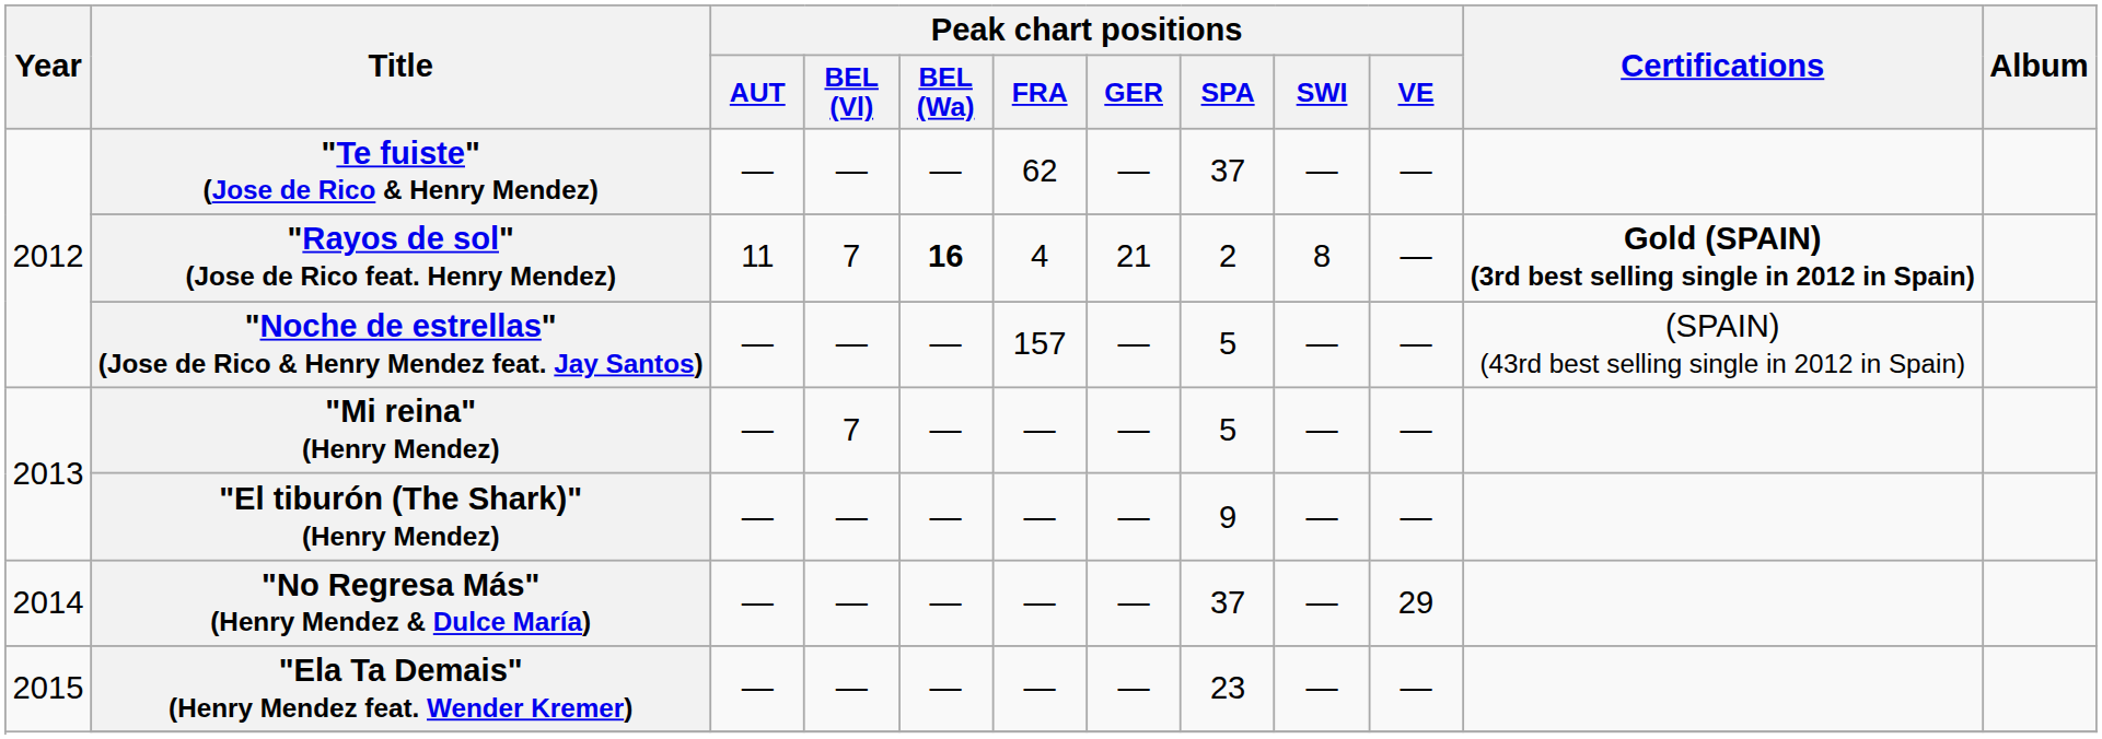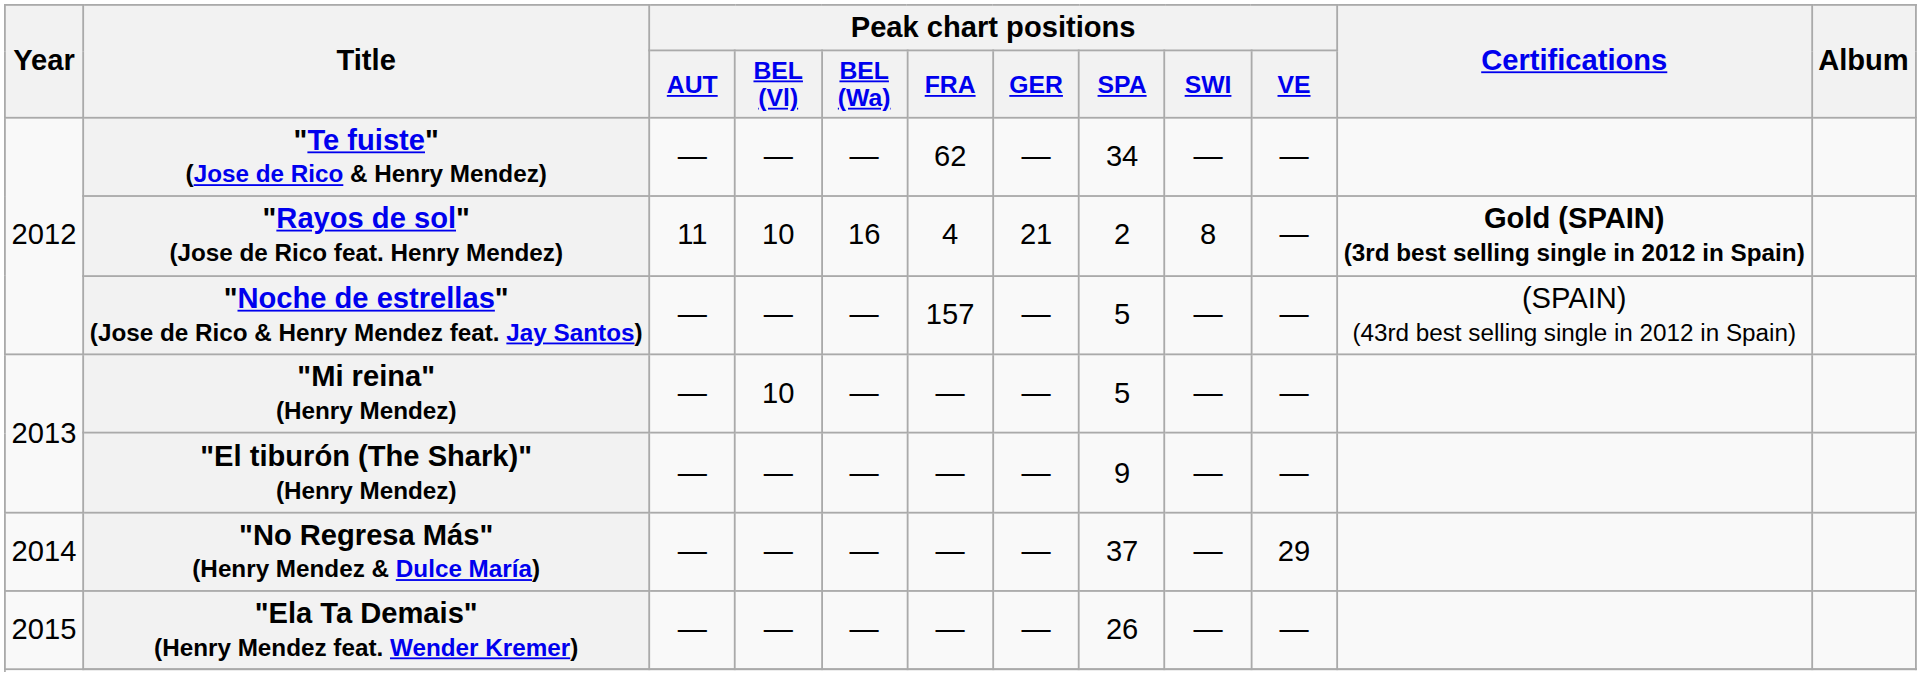 <table class="wikitable plainrowheaders" style="text-align:center;">
 <tr>
 <th scope="col" rowspan="2">Year</th>
 <th scope="col" rowspan="2">Title</th>
 <th scope="col" colspan="8">Peak chart positions</th>
 <th scope="col" rowspan="2"><a href='#'>Certifications</a></th>
 <th scope="col" rowspan="2">Album</th>
 </tr>
 <tr>
 <th scope="col" style="width:3em;font-size:85%;"><a href='#'>AUT</a><br></th>
 <th scope="col" style="width:3em;font-size:85%;"><a href='#'>BEL <br>(Vl)</a><br></th>
 <th scope="col" style="width:3em;font-size:85%;"><a href='#'>BEL <br>(Wa)</a><br></th>
 <th scope="col" style="width:3em;font-size:85%;"><a href='#'>FRA</a><br></th>
 <th scope="col" style="width:3em;font-size:85%;"><a href='#'>GER</a></th>
 <th scope="col" style="width:3em;font-size:85%;"><a href='#'>SPA</a><br></th>
 <th scope="col" style="width:3em;font-size:85%;"><a href='#'>SWI</a><br></th>
 <th scope="col" style="width:3em;font-size:85%;"><a href='#'>VE</a></th>
 </tr>
 <tr>
 <td rowspan="3">2012</td>
 <th scope="row">"<a href='#'>Te fuiste</a>" <br><small>(<a href='#'>Jose de Rico</a> & Henry Mendez)</small></th>
 <td>—</td>
 <td>—</td>
 <td>—</td>
 <td>62</td>
 <td>—</td>
-<td>37</td>
+<td>34</td>
 <td>—</td>
 <td>—</td>
 <td></td>
 <td></td>
 </tr>
 <tr>
 <th scope="row">"<a href='#'>Rayos de sol</a>" <br><small>(Jose de Rico feat. Henry Mendez)</small></th>
 <td>11</td>
-<td>7</td>
-<td><strong>16</strong></td>
+<td>10</td>
+<td>16</td>
 <td>4</td>
 <td>21</td>
 <td>2</td>
 <td>8</td>
 <td>—</td>
 <td><strong>Gold (SPAIN)<br><small>(3rd best selling single in 2012 in Spain)</small></strong></td>
 <td></td>
 </tr>
 <tr>
 <th scope="row">"<a href='#'>Noche de estrellas</a>" <br><small>(Jose de Rico & Henry Mendez feat. <a href='#'>Jay Santos</a>)</small></th>
 <td>—</td>
 <td>—</td>
 <td>—</td>
 <td>157</td>
 <td>—</td>
 <td>5</td>
 <td>—</td>
 <td>—</td>
 <td>(SPAIN)<br><small>(43rd best selling single in 2012 in Spain)</small></td>
 <td></td>
 </tr>
 <tr>
 <td rowspan=2>2013</td>
 <th scope="row">"Mi reina" <br><small>(Henry Mendez)</small></th>
 <td>—</td>
-<td>7</td>
+<td>10</td>
 <td>—</td>
 <td>—</td>
 <td>—</td>
 <td>5</td>
 <td>—</td>
 <td>—</td>
 <td></td>
 <td></td>
 </tr>
 <tr>
 <th scope="row">"El tiburón (The Shark)" <br><small>(Henry Mendez)</small></th>
 <td>—</td>
 <td>—</td>
 <td>—</td>
 <td>—</td>
 <td>—</td>
 <td>9</td>
 <td>—</td>
 <td>—</td>
 <td></td>
 <td></td>
 </tr>
 <tr>
 <td rowspan=1>2014</td>
 <th scope="row">"No Regresa Más" <br><small>(Henry Mendez & <a href='#'>Dulce María</a>)</small></th>
 <td>—</td>
 <td>—</td>
 <td>—</td>
 <td>—</td>
 <td>—</td>
 <td>37</td>
 <td>—</td>
 <td>29</td>
 <td></td>
 <td></td>
 </tr>
 <tr>
 <td rowspan=2>2015</td>
 <th scope="row">"Ela Ta Demais" <br><small>(Henry Mendez feat. <a href='#'>Wender Kremer</a>)</small></th>
 <td>—</td>
 <td>—</td>
 <td>—</td>
 <td>—</td>
 <td>—</td>
-<td>23</td>
+<td>26</td>
 <td>—</td>
 <td>—</td>
 <td></td>
 <td></td>
 </tr>
 <tr>
 </tr>
 </table>
